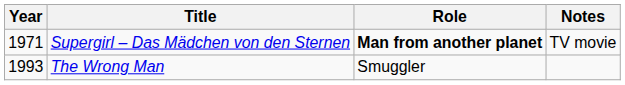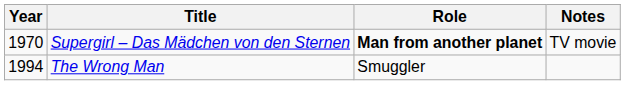 <table class="wikitable">
 <tr>
 <th>Year</th>
 <th>Title</th>
 <th>Role</th>
 <th>Notes</th>
 </tr>
 <tr>
-<td>1971</td>
+<td>1970</td>
 <td><em><a href='#'>Supergirl – Das Mädchen von den Sternen</a></em></td>
 <td><strong>Man from another planet</strong></td>
 <td>TV movie</td>
 </tr>
 <tr>
-<td>1993</td>
+<td>1994</td>
 <td><em><a href='#'>The Wrong Man</a></em></td>
 <td>Smuggler</td>
 <td></td>
 </tr>
 </table>
